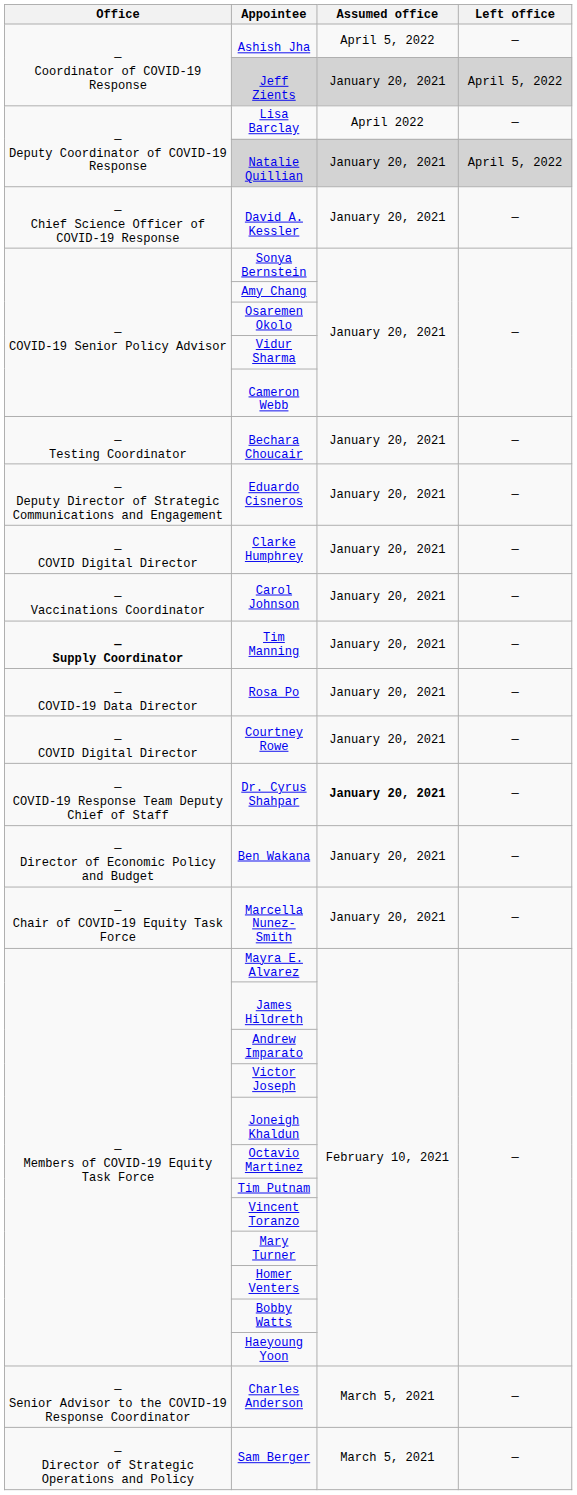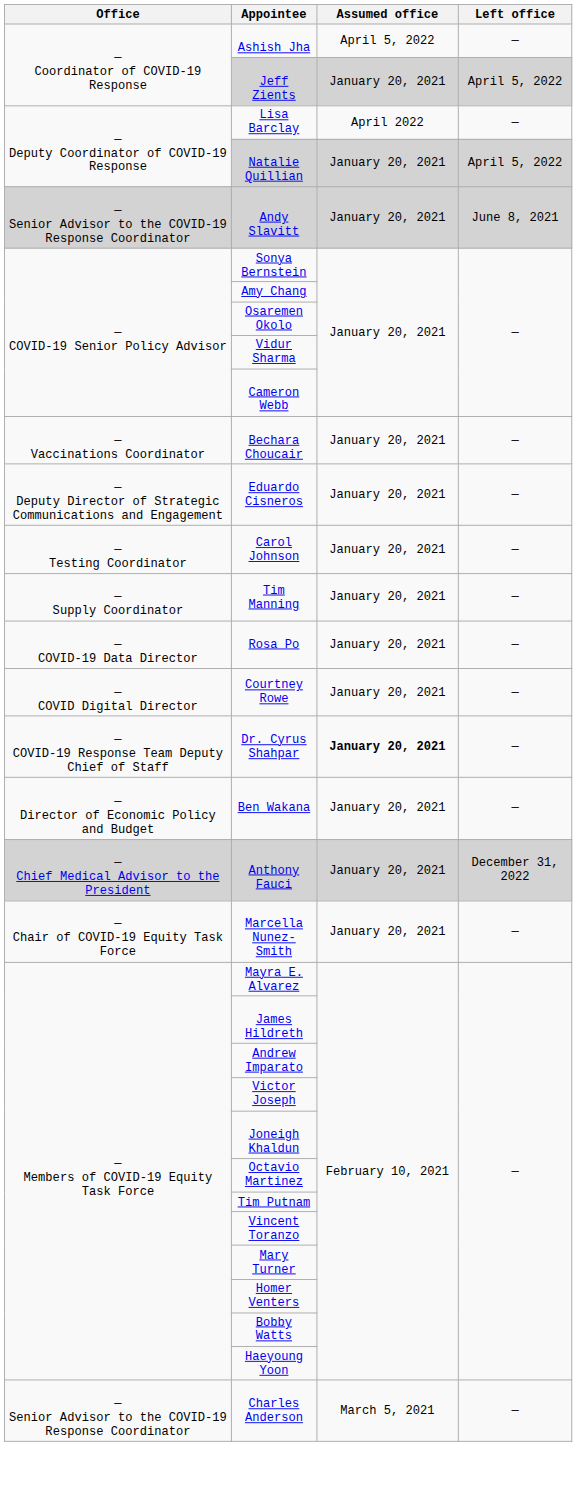 <table class="wikitable sortable" style="text-align:center">
 <tr>
 <th style="width:40%;">Office</th>
 <th style="width:15%;">Appointee</th>
 <th style="width:25%;" data-sort-type="date">Assumed office</th>
 <th style="width:20%;" data-sort-type="date">Left office</th>
 </tr>
 <tr>
 <td rowspan=2><br>—<br>Coordinator of COVID-19 Response</td>
 <td><br><a href='#'>Ashish Jha</a></td>
 <td>April 5, 2022</td>
 <td>—</td>
 </tr>
 <tr style="background:lightgray;">
 <td><br><a href='#'>Jeff Zients</a></td>
 <td>January 20, 2021</td>
 <td>April 5, 2022</td>
 </tr>
 <tr>
 <td rowspan=2><br>—<br>Deputy Coordinator of COVID-19 Response</td>
 <td><a href='#'>Lisa Barclay</a></td>
 <td>April 2022</td>
 <td>—</td>
 </tr>
 <tr style="background:lightgray;">
 <td><br><a href='#'>Natalie Quillian</a></td>
 <td>January 20, 2021</td>
 <td>April 5, 2022</td>
 </tr>
-<tr>
-<td><br>—<br>Chief Science Officer of COVID-19 Response</td>
-<td><br><a href='#'>David A. Kessler</a></td>
+<tr style="background:lightgray;">
+<td><br>—<br>Senior Advisor to the COVID-19 Response Coordinator</td>
+<td><br><a href='#'>Andy Slavitt</a></td>
 <td>January 20, 2021</td>
-<td>—</td>
+<td>June 8, 2021</td>
 </tr>
 <tr>
 <td rowspan=5><br>—<br>COVID-19 Senior Policy Advisor</td>
 <td><a href='#'>Sonya Bernstein</a></td>
 <td rowspan=5>January 20, 2021</td>
 <td rowspan=5>—</td>
 </tr>
 <tr>
 <td><a href='#'>Amy Chang</a></td>
 </tr>
 <tr>
 <td><a href='#'>Osaremen Okolo</a></td>
 </tr>
 <tr>
 <td><a href='#'>Vidur Sharma</a></td>
 </tr>
 <tr>
 <td><br><a href='#'>Cameron Webb</a></td>
 </tr>
 <tr>
-<td><br>—<br>Testing Coordinator</td>
+<td><br>—<br>Vaccinations Coordinator</td>
 <td><br><a href='#'>Bechara Choucair</a></td>
 <td>January 20, 2021</td>
 <td>—</td>
 </tr>
 <tr>
 <td><br>—<br>Deputy Director of Strategic Communications and Engagement</td>
 <td><a href='#'>Eduardo Cisneros</a></td>
 <td>January 20, 2021</td>
 <td>—</td>
 </tr>
 <tr>
-<td><br>—<br>COVID Digital Director</td>
-<td><a href='#'>Clarke Humphrey</a></td>
-<td>January 20, 2021</td>
-<td>—</td>
-</tr>
-<tr>
-<td><br>—<br>Vaccinations Coordinator</td>
+<td><br>—<br>Testing Coordinator</td>
 <td><a href='#'>Carol Johnson</a></td>
 <td>January 20, 2021</td>
 <td>—</td>
 </tr>
 <tr>
-<td><strong><br>—<br>Supply Coordinator</strong></td>
+<td><br>—<br>Supply Coordinator</td>
 <td><a href='#'>Tim Manning</a></td>
 <td>January 20, 2021</td>
 <td>—</td>
 </tr>
 <tr>
 <td><br>—<br>COVID-19 Data Director</td>
 <td><a href='#'>Rosa Po</a></td>
 <td>January 20, 2021</td>
 <td>—</td>
 </tr>
 <tr>
 <td><br>—<br>COVID Digital Director</td>
 <td><a href='#'>Courtney Rowe</a></td>
 <td>January 20, 2021</td>
 <td>—</td>
 </tr>
 <tr>
 <td><br>—<br>COVID-19 Response Team Deputy Chief of Staff</td>
 <td><a href='#'>Dr. Cyrus Shahpar</a></td>
 <td><strong>January 20, 2021</strong></td>
 <td>—</td>
 </tr>
 <tr>
 <td><br>—<br>Director of Economic Policy and Budget</td>
 <td><a href='#'>Ben Wakana</a></td>
 <td>January 20, 2021</td>
 <td>—</td>
+</tr>
+<tr style="background:lightgray;">
+<td><br>—<br><a href='#'>Chief Medical Advisor to the President</a></td>
+<td><br><a href='#'>Anthony Fauci</a></td>
+<td>January 20, 2021</td>
+<td>December 31, 2022</td>
 </tr>
 <tr>
 <td><br>—<br>Chair of COVID-19 Equity Task Force</td>
 <td><br><a href='#'>Marcella Nunez-Smith</a></td>
 <td>January 20, 2021</td>
 <td>—</td>
 </tr>
 <tr>
 <td rowspan=12><br>—<br>Members of COVID-19 Equity Task Force</td>
 <td><a href='#'>Mayra E. Alvarez</a></td>
 <td rowspan=12>February 10, 2021</td>
 <td rowspan=12>—</td>
 </tr>
 <tr>
 <td><br><a href='#'>James Hildreth</a></td>
 </tr>
 <tr>
 <td><a href='#'>Andrew Imparato</a></td>
 </tr>
 <tr>
 <td><a href='#'>Victor Joseph</a></td>
 </tr>
 <tr>
 <td><br><a href='#'>Joneigh Khaldun</a></td>
 </tr>
 <tr>
 <td><a href='#'>Octavio Martinez</a></td>
 </tr>
 <tr>
 <td><a href='#'>Tim Putnam</a></td>
 </tr>
 <tr>
 <td><a href='#'>Vincent Toranzo</a></td>
 </tr>
 <tr>
 <td><a href='#'>Mary Turner</a></td>
 </tr>
 <tr>
 <td><a href='#'>Homer Venters</a></td>
 </tr>
 <tr>
 <td><a href='#'>Bobby Watts</a></td>
 </tr>
 <tr>
 <td><a href='#'>Haeyoung Yoon</a></td>
 </tr>
 <tr>
 <td><br>—<br>Senior Advisor to the COVID-19 Response Coordinator</td>
 <td><a href='#'>Charles Anderson</a></td>
 <td>March 5, 2021</td>
 <td>—</td>
 </tr>
-<tr>
-<td><br>—<br>Director of Strategic Operations and Policy</td>
-<td><a href='#'>Sam Berger</a></td>
-<td>March 5, 2021</td>
-<td>—</td>
-</tr>
 </table>
